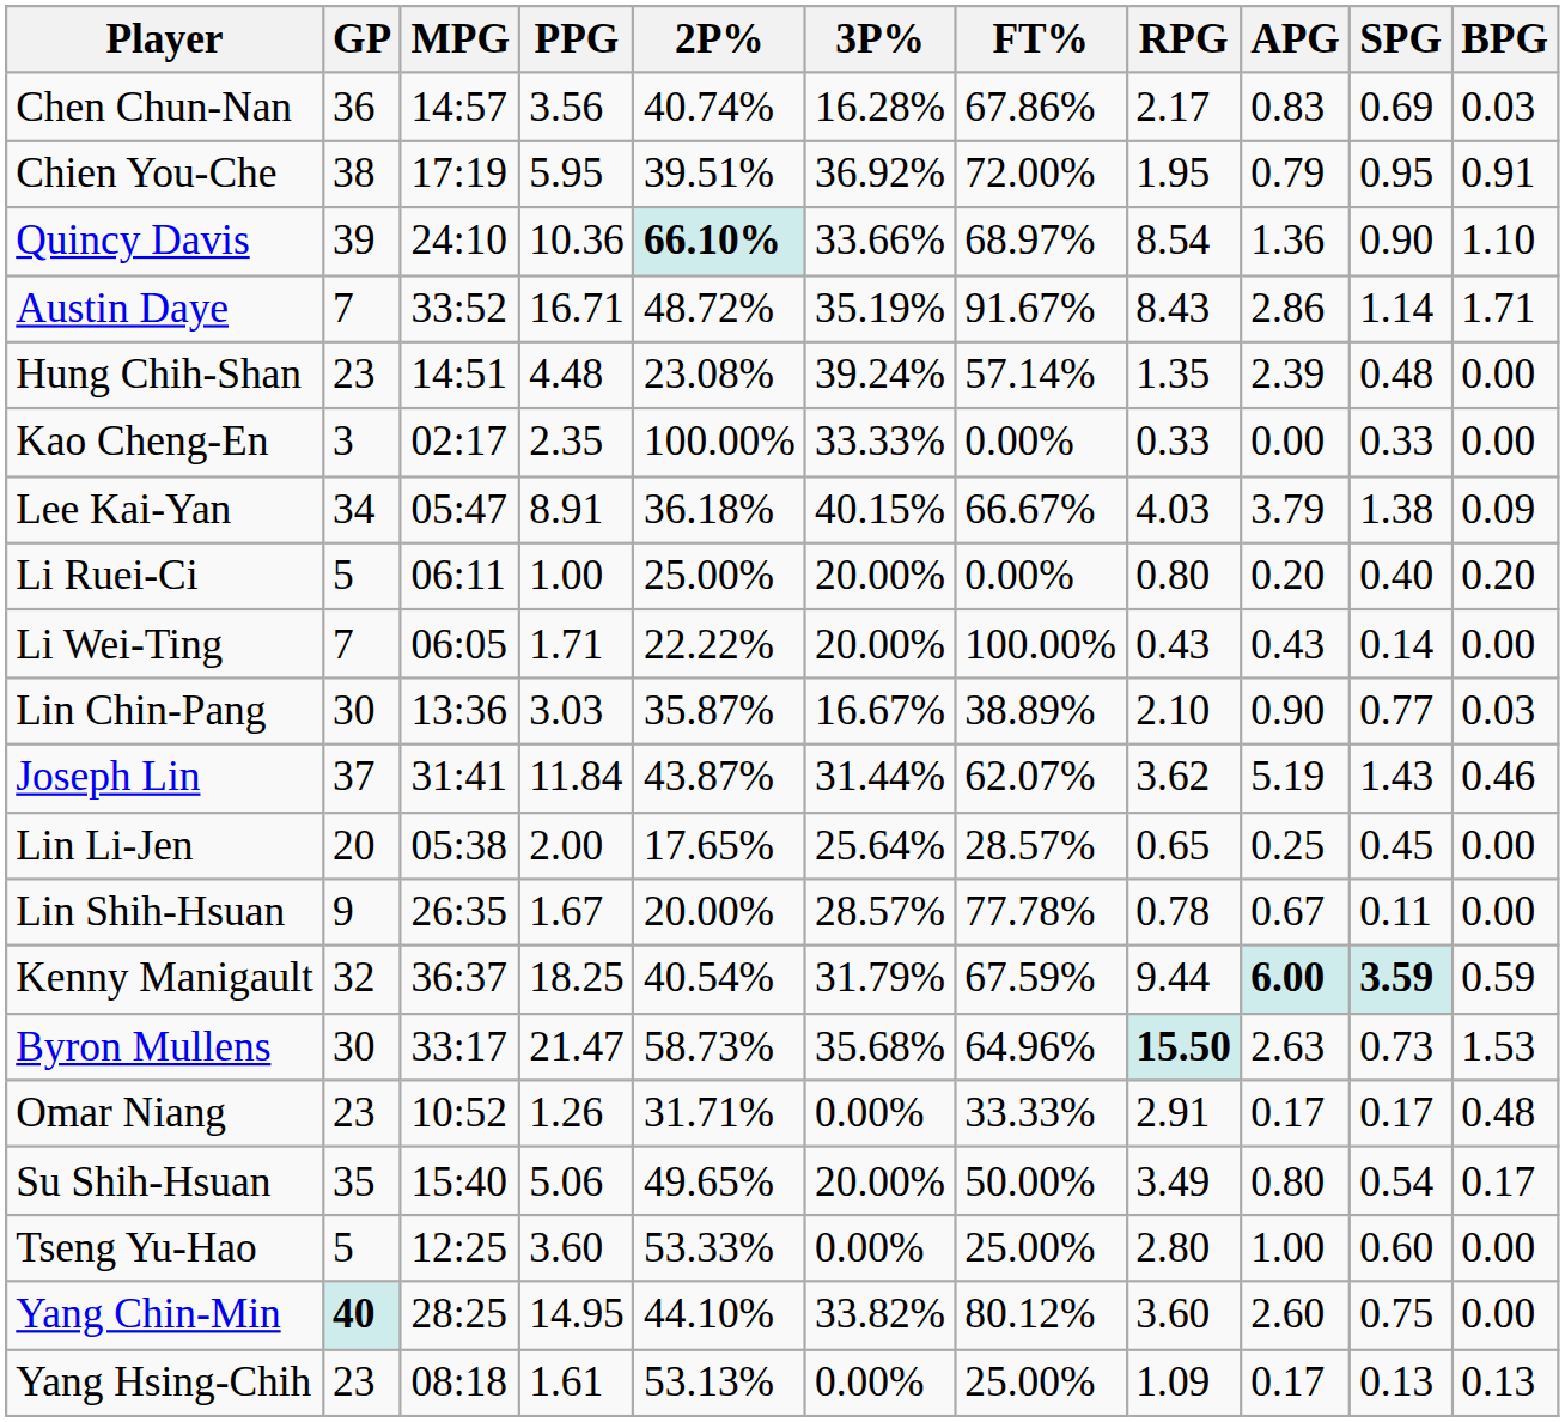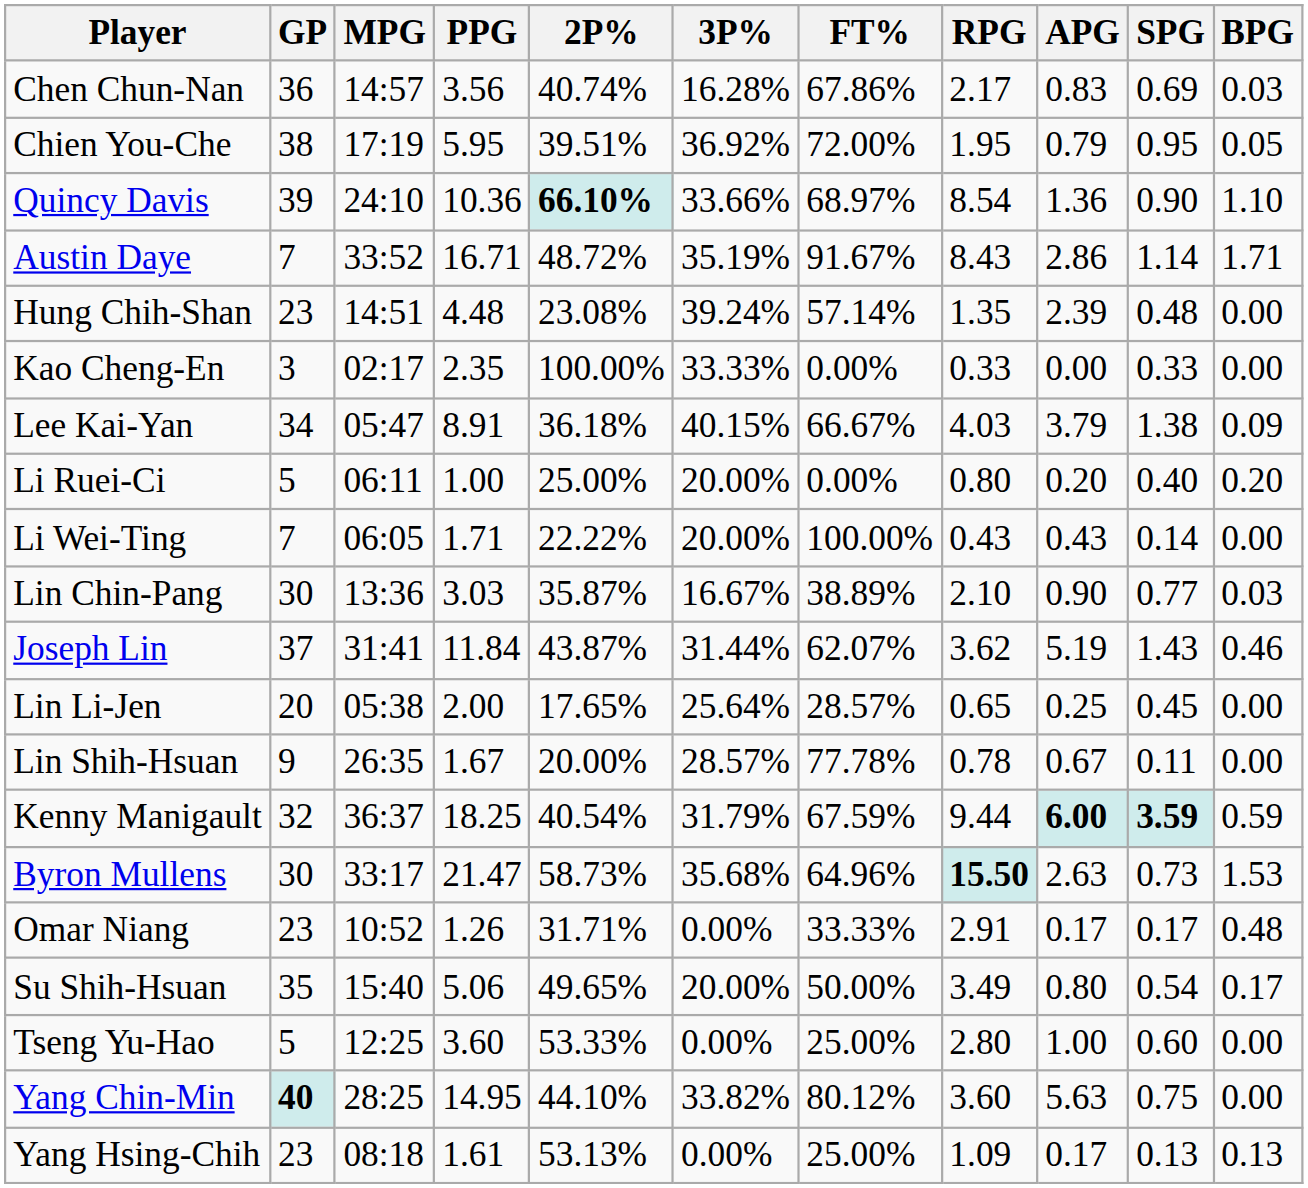 <table class="wikitable">
 <tr>
 <th>Player</th>
 <th>GP</th>
 <th>MPG</th>
 <th>PPG</th>
 <th>2P%</th>
 <th>3P%</th>
 <th>FT%</th>
 <th>RPG</th>
 <th>APG</th>
 <th>SPG</th>
 <th>BPG</th>
 </tr>
 <tr>
 <td>Chen Chun-Nan</td>
 <td>36</td>
 <td>14:57</td>
 <td>3.56</td>
 <td>40.74%</td>
 <td>16.28%</td>
 <td>67.86%</td>
 <td>2.17</td>
 <td>0.83</td>
 <td>0.69</td>
 <td>0.03</td>
 </tr>
 <tr>
 <td>Chien You-Che</td>
 <td>38</td>
 <td>17:19</td>
 <td>5.95</td>
 <td>39.51%</td>
 <td>36.92%</td>
 <td>72.00%</td>
 <td>1.95</td>
 <td>0.79</td>
 <td>0.95</td>
-<td>0.91</td>
+<td>0.05</td>
 </tr>
 <tr>
 <td><a href='#'>Quincy Davis</a></td>
 <td>39</td>
 <td>24:10</td>
 <td>10.36</td>
 <td style="background-color: #CFECEC"><strong>66.10%</strong></td>
 <td>33.66%</td>
 <td>68.97%</td>
 <td>8.54</td>
 <td>1.36</td>
 <td>0.90</td>
 <td>1.10</td>
 </tr>
 <tr>
 <td><a href='#'>Austin Daye</a></td>
 <td>7</td>
 <td>33:52</td>
 <td>16.71</td>
 <td>48.72%</td>
 <td>35.19%</td>
 <td>91.67%</td>
 <td>8.43</td>
 <td>2.86</td>
 <td>1.14</td>
 <td>1.71</td>
 </tr>
 <tr>
 <td>Hung Chih-Shan</td>
 <td>23</td>
 <td>14:51</td>
 <td>4.48</td>
 <td>23.08%</td>
 <td>39.24%</td>
 <td>57.14%</td>
 <td>1.35</td>
 <td>2.39</td>
 <td>0.48</td>
 <td>0.00</td>
 </tr>
 <tr>
 <td>Kao Cheng-En</td>
 <td>3</td>
 <td>02:17</td>
 <td>2.35</td>
 <td>100.00%</td>
 <td>33.33%</td>
 <td>0.00%</td>
 <td>0.33</td>
 <td>0.00</td>
 <td>0.33</td>
 <td>0.00</td>
 </tr>
 <tr>
 <td>Lee Kai-Yan</td>
 <td>34</td>
 <td>05:47</td>
 <td>8.91</td>
 <td>36.18%</td>
 <td>40.15%</td>
 <td>66.67%</td>
 <td>4.03</td>
 <td>3.79</td>
 <td>1.38</td>
 <td>0.09</td>
 </tr>
 <tr>
 <td>Li Ruei-Ci</td>
 <td>5</td>
 <td>06:11</td>
 <td>1.00</td>
 <td>25.00%</td>
 <td>20.00%</td>
 <td>0.00%</td>
 <td>0.80</td>
 <td>0.20</td>
 <td>0.40</td>
 <td>0.20</td>
 </tr>
 <tr>
 <td>Li Wei-Ting</td>
 <td>7</td>
 <td>06:05</td>
 <td>1.71</td>
 <td>22.22%</td>
 <td>20.00%</td>
 <td>100.00%</td>
 <td>0.43</td>
 <td>0.43</td>
 <td>0.14</td>
 <td>0.00</td>
 </tr>
 <tr>
 <td>Lin Chin-Pang</td>
 <td>30</td>
 <td>13:36</td>
 <td>3.03</td>
 <td>35.87%</td>
 <td>16.67%</td>
 <td>38.89%</td>
 <td>2.10</td>
 <td>0.90</td>
 <td>0.77</td>
 <td>0.03</td>
 </tr>
 <tr>
 <td><a href='#'>Joseph Lin</a></td>
 <td>37</td>
 <td>31:41</td>
 <td>11.84</td>
 <td>43.87%</td>
 <td>31.44%</td>
 <td>62.07%</td>
 <td>3.62</td>
 <td>5.19</td>
 <td>1.43</td>
 <td>0.46</td>
 </tr>
 <tr>
 <td>Lin Li-Jen</td>
 <td>20</td>
 <td>05:38</td>
 <td>2.00</td>
 <td>17.65%</td>
 <td>25.64%</td>
 <td>28.57%</td>
 <td>0.65</td>
 <td>0.25</td>
 <td>0.45</td>
 <td>0.00</td>
 </tr>
 <tr>
 <td>Lin Shih-Hsuan</td>
 <td>9</td>
 <td>26:35</td>
 <td>1.67</td>
 <td>20.00%</td>
 <td>28.57%</td>
 <td>77.78%</td>
 <td>0.78</td>
 <td>0.67</td>
 <td>0.11</td>
 <td>0.00</td>
 </tr>
 <tr>
 <td>Kenny Manigault</td>
 <td>32</td>
 <td>36:37</td>
 <td>18.25</td>
 <td>40.54%</td>
 <td>31.79%</td>
 <td>67.59%</td>
 <td>9.44</td>
 <td style="background-color: #CFECEC"><strong>6.00</strong></td>
 <td style="background-color: #CFECEC"><strong>3.59</strong></td>
 <td>0.59</td>
 </tr>
 <tr>
 <td><a href='#'>Byron Mullens</a></td>
 <td>30</td>
 <td>33:17</td>
 <td>21.47</td>
 <td>58.73%</td>
 <td>35.68%</td>
 <td>64.96%</td>
 <td style="background-color: #CFECEC"><strong>15.50</strong></td>
 <td>2.63</td>
 <td>0.73</td>
 <td>1.53</td>
 </tr>
 <tr>
 <td>Omar Niang</td>
 <td>23</td>
 <td>10:52</td>
 <td>1.26</td>
 <td>31.71%</td>
 <td>0.00%</td>
 <td>33.33%</td>
 <td>2.91</td>
 <td>0.17</td>
 <td>0.17</td>
 <td>0.48</td>
 </tr>
 <tr>
 <td>Su Shih-Hsuan</td>
 <td>35</td>
 <td>15:40</td>
 <td>5.06</td>
 <td>49.65%</td>
 <td>20.00%</td>
 <td>50.00%</td>
 <td>3.49</td>
 <td>0.80</td>
 <td>0.54</td>
 <td>0.17</td>
 </tr>
 <tr>
 <td>Tseng Yu-Hao</td>
 <td>5</td>
 <td>12:25</td>
 <td>3.60</td>
 <td>53.33%</td>
 <td>0.00%</td>
 <td>25.00%</td>
 <td>2.80</td>
 <td>1.00</td>
 <td>0.60</td>
 <td>0.00</td>
 </tr>
 <tr>
 <td><a href='#'>Yang Chin-Min</a></td>
 <td style="background-color: #CFECEC"><strong>40</strong></td>
 <td>28:25</td>
 <td>14.95</td>
 <td>44.10%</td>
 <td>33.82%</td>
 <td>80.12%</td>
 <td>3.60</td>
-<td>2.60</td>
+<td>5.63</td>
 <td>0.75</td>
 <td>0.00</td>
 </tr>
 <tr>
 <td>Yang Hsing-Chih</td>
 <td>23</td>
 <td>08:18</td>
 <td>1.61</td>
 <td>53.13%</td>
 <td>0.00%</td>
 <td>25.00%</td>
 <td>1.09</td>
 <td>0.17</td>
 <td>0.13</td>
 <td>0.13</td>
 </tr>
 </table>
